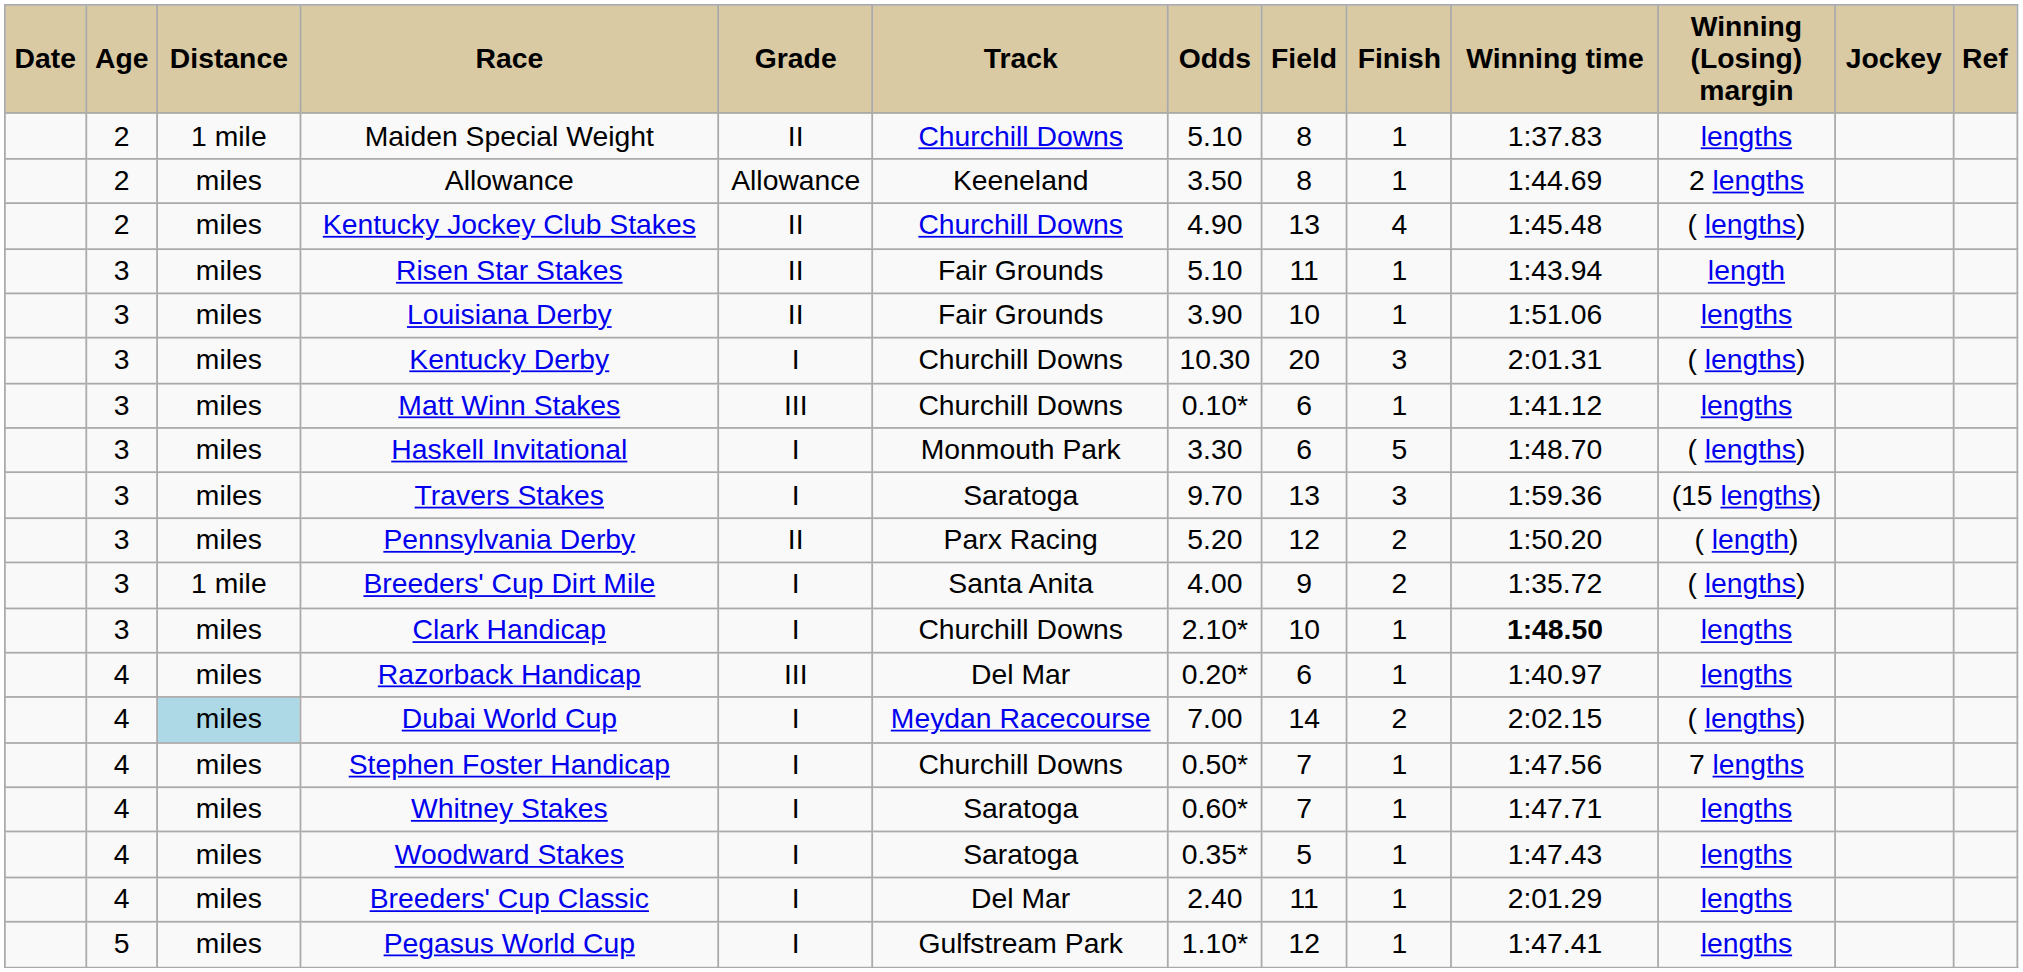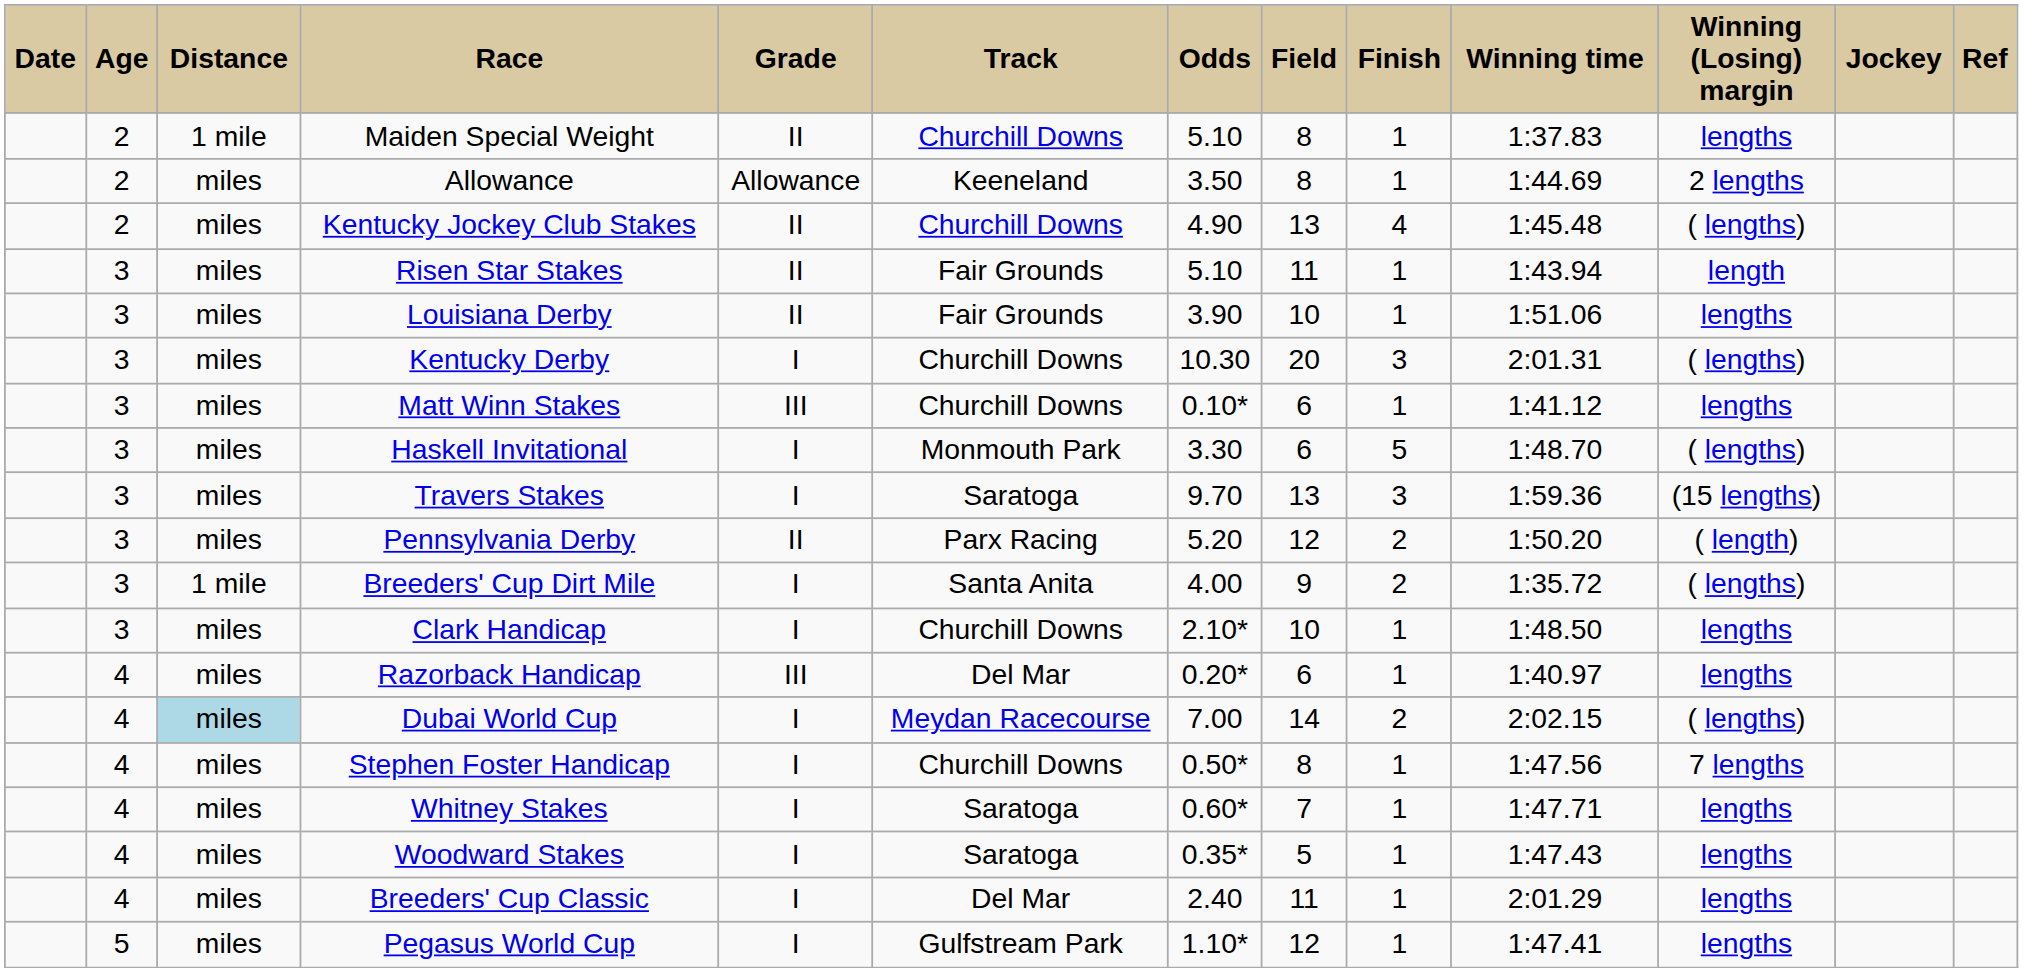 <table class = "wikitable sortable" style="text-align:center; width:90%">
 <tr>
 <th scope="col" style="background:#dacaa4;">Date</th>
 <th scope="col" style="background:#dacaa4">Age</th>
 <th scope="col" style="background:#dacaa4;">Distance</th>
 <th scope="col" style="background:#dacaa4;">Race</th>
 <th scope="col" style="background:#dacaa4;">Grade</th>
 <th scope="col" style="background:#dacaa4;">Track</th>
 <th scope="col" style="background:#dacaa4;">Odds</th>
 <th scope="col" style="background:#dacaa4;">Field</th>
 <th scope="col" style="background:#dacaa4;">Finish</th>
 <th scope="col" style="background:#dacaa4;">Winning time</th>
 <th scope="col" style="background:#dacaa4;">Winning<br>(Losing)<br>margin</th>
 <th scope="col" style="background:#dacaa4;">Jockey</th>
 <th scope="col" class="unsortable" style="background:#dacaa4;">Ref</th>
 </tr>
 <tr>
 <td></td>
 <td>2</td>
 <td> 1 mile</td>
 <td>Maiden Special Weight</td>
 <td>II</td>
 <td><a href='#'>Churchill Downs</a></td>
 <td>5.10</td>
 <td>8</td>
 <td>1</td>
 <td>1:37.83</td>
 <td> <a href='#'>lengths</a></td>
 <td></td>
 <td></td>
 </tr>
 <tr>
 <td></td>
 <td>2</td>
 <td>  miles</td>
 <td>Allowance</td>
 <td>Allowance</td>
 <td>Keeneland</td>
 <td>3.50</td>
 <td>8</td>
 <td>1</td>
 <td>1:44.69</td>
 <td>2 <a href='#'>lengths</a></td>
 <td></td>
 <td></td>
 </tr>
 <tr>
 <td></td>
 <td>2</td>
 <td>  miles</td>
 <td><a href='#'>Kentucky Jockey Club Stakes</a></td>
 <td>II</td>
 <td><a href='#'>Churchill Downs</a></td>
 <td>4.90</td>
 <td>13</td>
 <td>4</td>
 <td>1:45.48</td>
 <td>( <a href='#'>lengths</a>)</td>
 <td></td>
 <td></td>
 </tr>
 <tr>
 <td></td>
 <td>3</td>
 <td>  miles</td>
 <td><a href='#'>Risen Star Stakes</a></td>
 <td>II</td>
 <td>Fair Grounds</td>
 <td>5.10</td>
 <td>11</td>
 <td>1</td>
 <td>1:43.94</td>
 <td> <a href='#'>length</a></td>
 <td></td>
 <td></td>
 </tr>
 <tr>
 <td></td>
 <td>3</td>
 <td>  miles</td>
 <td><a href='#'>Louisiana Derby</a></td>
 <td>II</td>
 <td>Fair Grounds</td>
 <td>3.90</td>
 <td>10</td>
 <td>1</td>
 <td>1:51.06</td>
 <td> <a href='#'>lengths</a></td>
 <td></td>
 <td></td>
 </tr>
 <tr>
 <td></td>
 <td>3</td>
 <td>  miles</td>
 <td><a href='#'>Kentucky Derby</a></td>
 <td>I</td>
 <td>Churchill Downs</td>
 <td>10.30</td>
 <td>20</td>
 <td>3</td>
 <td>2:01.31</td>
 <td>( <a href='#'>lengths</a>)</td>
 <td></td>
 <td></td>
 </tr>
 <tr>
 <td></td>
 <td>3</td>
 <td>  miles</td>
 <td><a href='#'>Matt Winn Stakes</a></td>
 <td>III</td>
 <td>Churchill Downs</td>
 <td>0.10*</td>
 <td>6</td>
 <td>1</td>
 <td>1:41.12</td>
 <td> <a href='#'>lengths</a></td>
 <td></td>
 <td></td>
 </tr>
 <tr>
 <td></td>
 <td>3</td>
 <td>  miles</td>
 <td><a href='#'>Haskell Invitational</a></td>
 <td>I</td>
 <td>Monmouth Park</td>
 <td>3.30</td>
 <td>6</td>
 <td>5</td>
 <td>1:48.70</td>
 <td>( <a href='#'>lengths</a>)</td>
 <td></td>
 <td></td>
 </tr>
 <tr>
 <td></td>
 <td>3</td>
 <td>  miles</td>
 <td><a href='#'>Travers Stakes</a></td>
 <td>I</td>
 <td>Saratoga</td>
 <td>9.70</td>
 <td>13</td>
 <td>3</td>
 <td>1:59.36</td>
 <td>(15 <a href='#'>lengths</a>)</td>
 <td></td>
 <td></td>
 </tr>
 <tr>
 <td></td>
 <td>3</td>
 <td>  miles</td>
 <td><a href='#'>Pennsylvania Derby</a></td>
 <td>II</td>
 <td>Parx Racing</td>
 <td>5.20</td>
 <td>12</td>
 <td>2</td>
 <td>1:50.20</td>
 <td>( <a href='#'>length</a>)</td>
 <td></td>
 <td></td>
 </tr>
 <tr>
 <td></td>
 <td>3</td>
 <td> 1 mile</td>
 <td><a href='#'>Breeders' Cup Dirt Mile</a></td>
 <td>I</td>
 <td>Santa Anita</td>
 <td>4.00</td>
 <td>9</td>
 <td>2</td>
 <td>1:35.72</td>
 <td>( <a href='#'>lengths</a>)</td>
 <td></td>
 <td></td>
 </tr>
 <tr>
 <td></td>
 <td>3</td>
 <td>  miles</td>
 <td><a href='#'>Clark Handicap</a></td>
 <td>I</td>
 <td>Churchill Downs</td>
 <td>2.10*</td>
 <td>10</td>
 <td>1</td>
-<td><strong>1:48.50</strong></td>
+<td>1:48.50</td>
 <td> <a href='#'>lengths</a></td>
 <td></td>
 <td></td>
 </tr>
 <tr>
 <td></td>
 <td>4</td>
 <td>  miles</td>
 <td><a href='#'>Razorback Handicap</a></td>
 <td>III</td>
 <td>Del Mar</td>
 <td>0.20*</td>
 <td>6</td>
 <td>1</td>
 <td>1:40.97</td>
 <td> <a href='#'>lengths</a></td>
 <td></td>
 <td></td>
 </tr>
 <tr>
 <td></td>
 <td>4</td>
 <td style="background: lightblue;">  miles</td>
 <td><a href='#'>Dubai World Cup</a></td>
 <td>I</td>
 <td><a href='#'>Meydan Racecourse</a></td>
 <td>7.00</td>
 <td>14</td>
 <td>2</td>
 <td>2:02.15</td>
 <td>( <a href='#'>lengths</a>)</td>
 <td></td>
 <td></td>
 </tr>
 <tr>
 <td></td>
 <td>4</td>
 <td>  miles</td>
 <td><a href='#'>Stephen Foster Handicap</a></td>
 <td>I</td>
 <td>Churchill Downs</td>
 <td>0.50*</td>
-<td>7</td>
+<td>8</td>
 <td>1</td>
 <td>1:47.56</td>
 <td>7 <a href='#'>lengths</a></td>
 <td></td>
 <td></td>
 </tr>
 <tr>
 <td></td>
 <td>4</td>
 <td>  miles</td>
 <td><a href='#'>Whitney Stakes</a></td>
 <td>I</td>
 <td>Saratoga</td>
 <td>0.60*</td>
 <td>7</td>
 <td>1</td>
 <td>1:47.71</td>
 <td> <a href='#'>lengths</a></td>
 <td></td>
 <td></td>
 </tr>
 <tr>
 <td></td>
 <td>4</td>
 <td>  miles</td>
 <td><a href='#'>Woodward Stakes</a></td>
 <td>I</td>
 <td>Saratoga</td>
 <td>0.35*</td>
 <td>5</td>
 <td>1</td>
 <td>1:47.43</td>
 <td> <a href='#'>lengths</a></td>
 <td></td>
 <td></td>
 </tr>
 <tr>
 <td></td>
 <td>4</td>
 <td>  miles</td>
 <td><a href='#'>Breeders' Cup Classic</a></td>
 <td>I</td>
 <td>Del Mar</td>
 <td>2.40</td>
 <td>11</td>
 <td>1</td>
 <td>2:01.29</td>
 <td> <a href='#'>lengths</a></td>
 <td></td>
 <td></td>
 </tr>
 <tr>
 <td></td>
 <td>5</td>
 <td>  miles</td>
 <td><a href='#'>Pegasus World Cup</a></td>
 <td>I</td>
 <td>Gulfstream Park</td>
 <td>1.10*</td>
 <td>12</td>
 <td>1</td>
 <td>1:47.41</td>
 <td> <a href='#'>lengths</a></td>
 <td></td>
 <td></td>
 </tr>
 <tr>
 </tr>
 </table>
